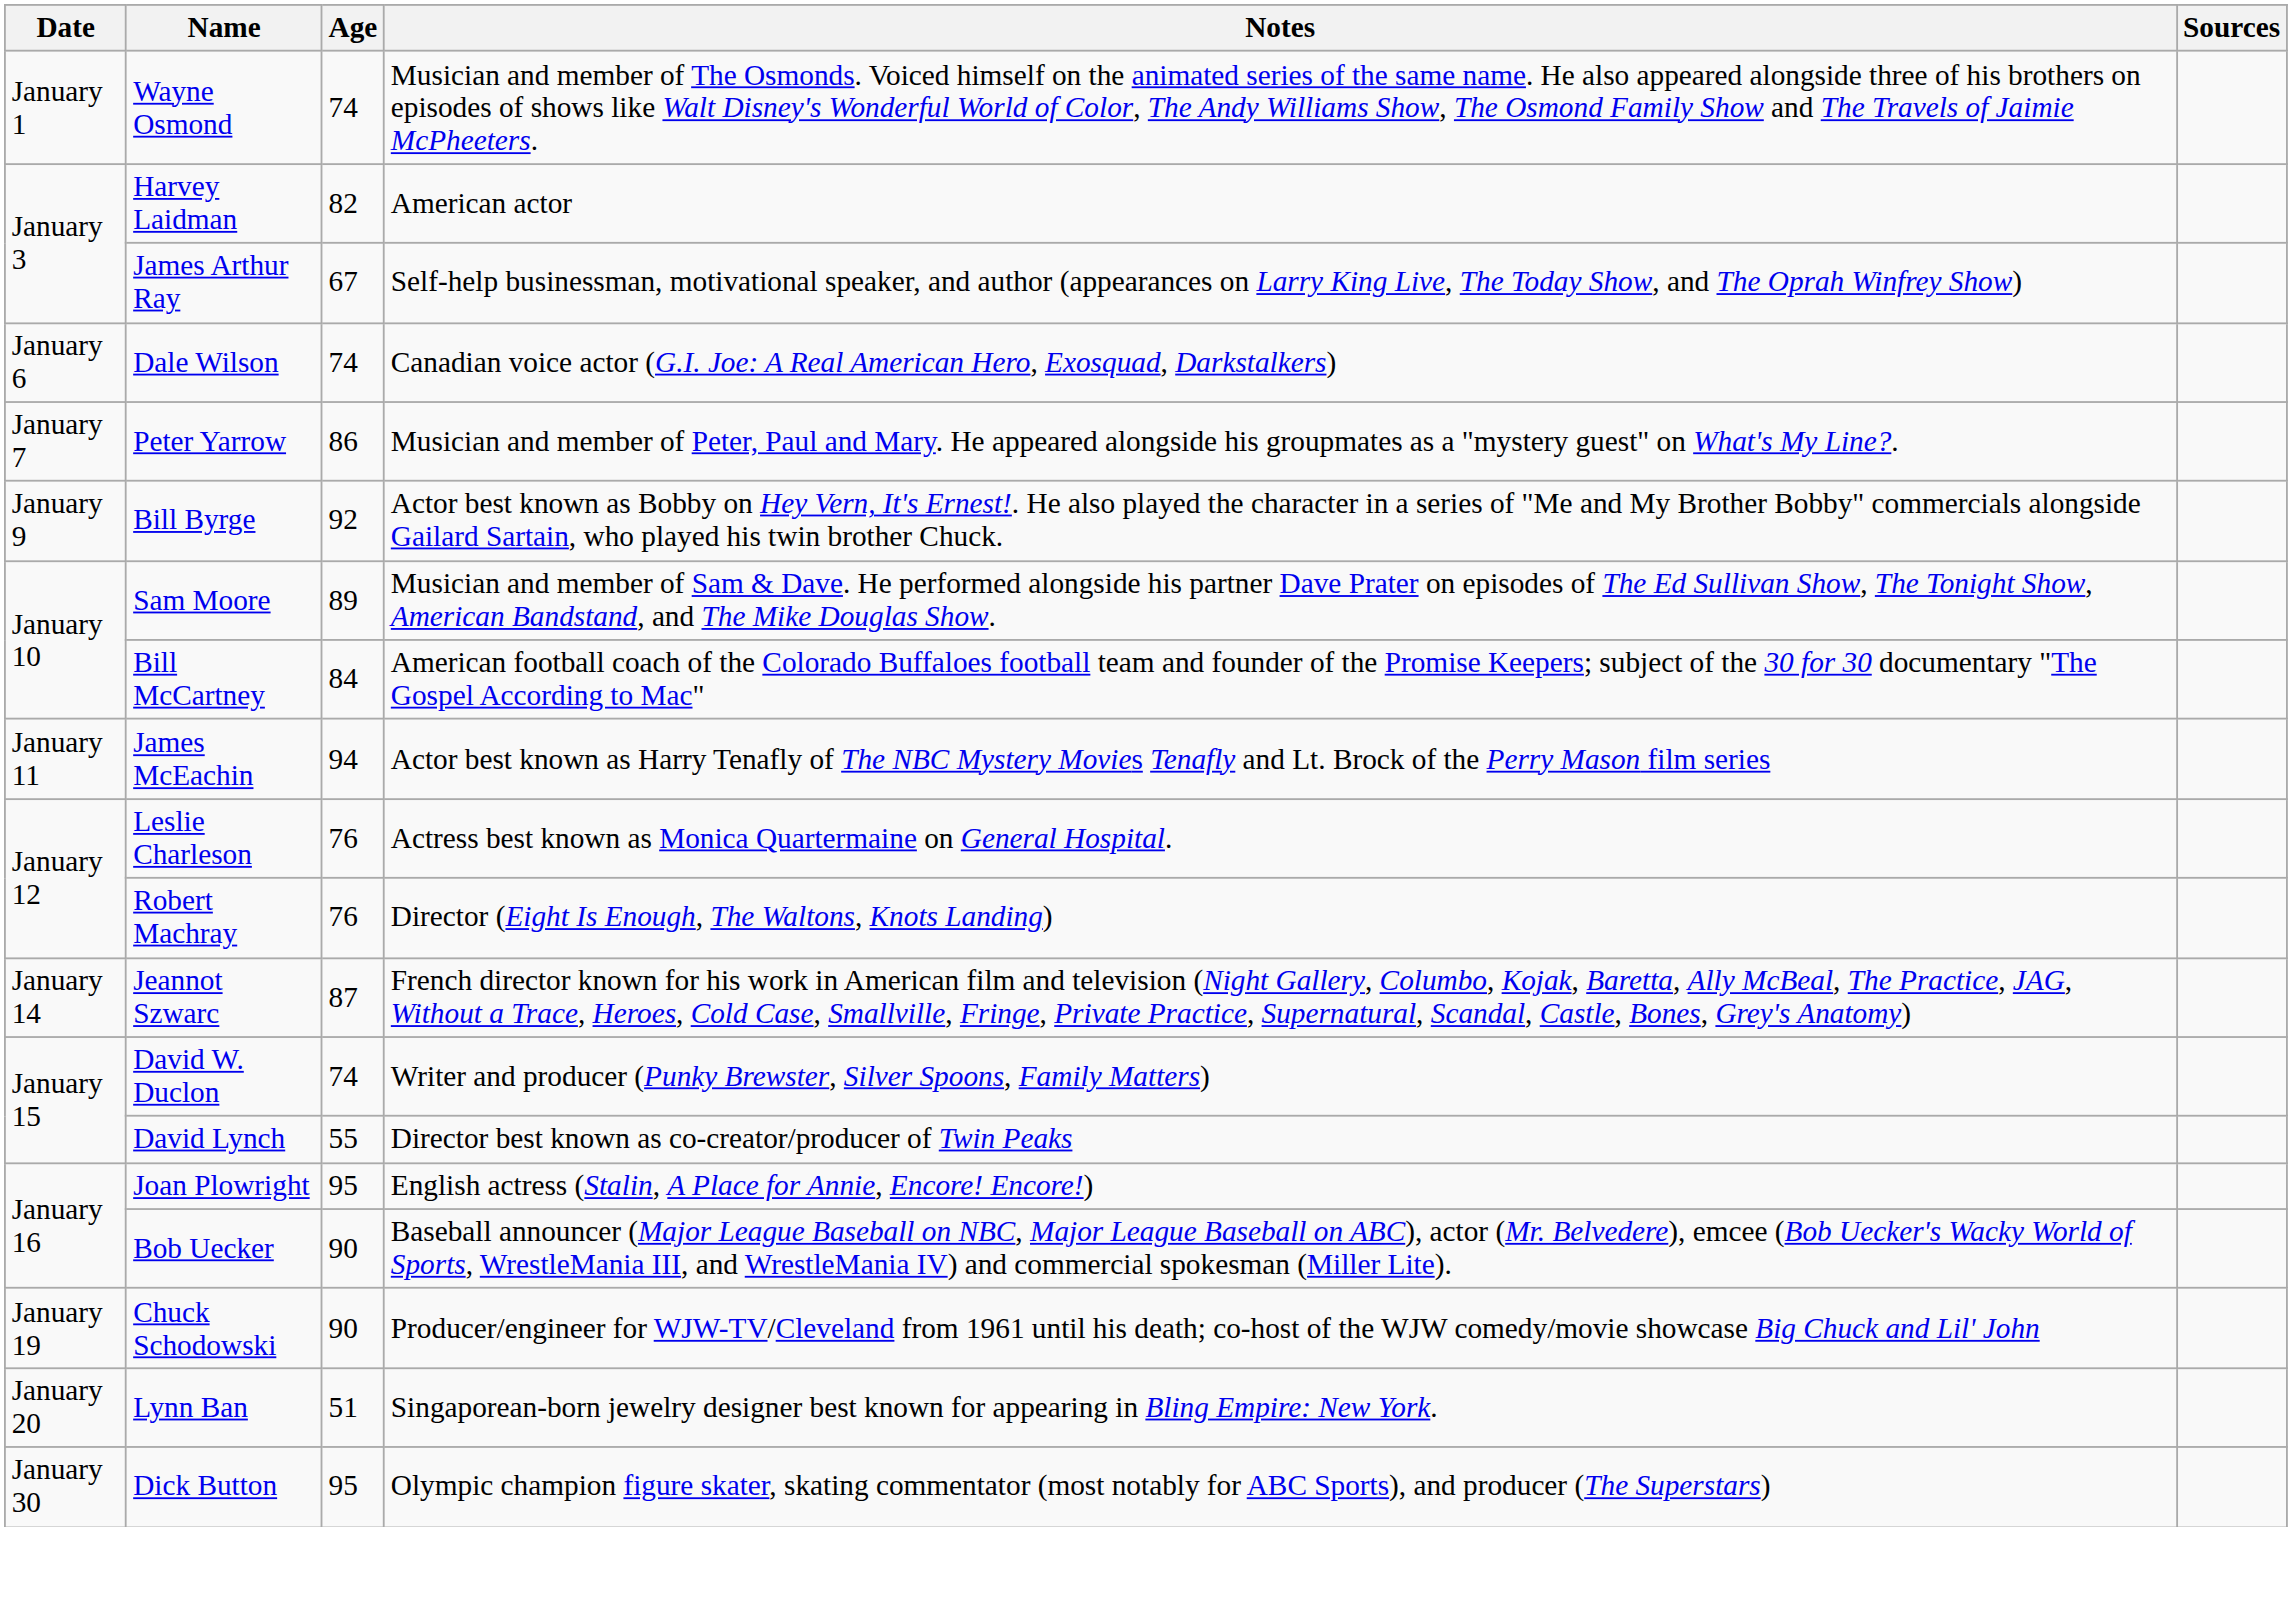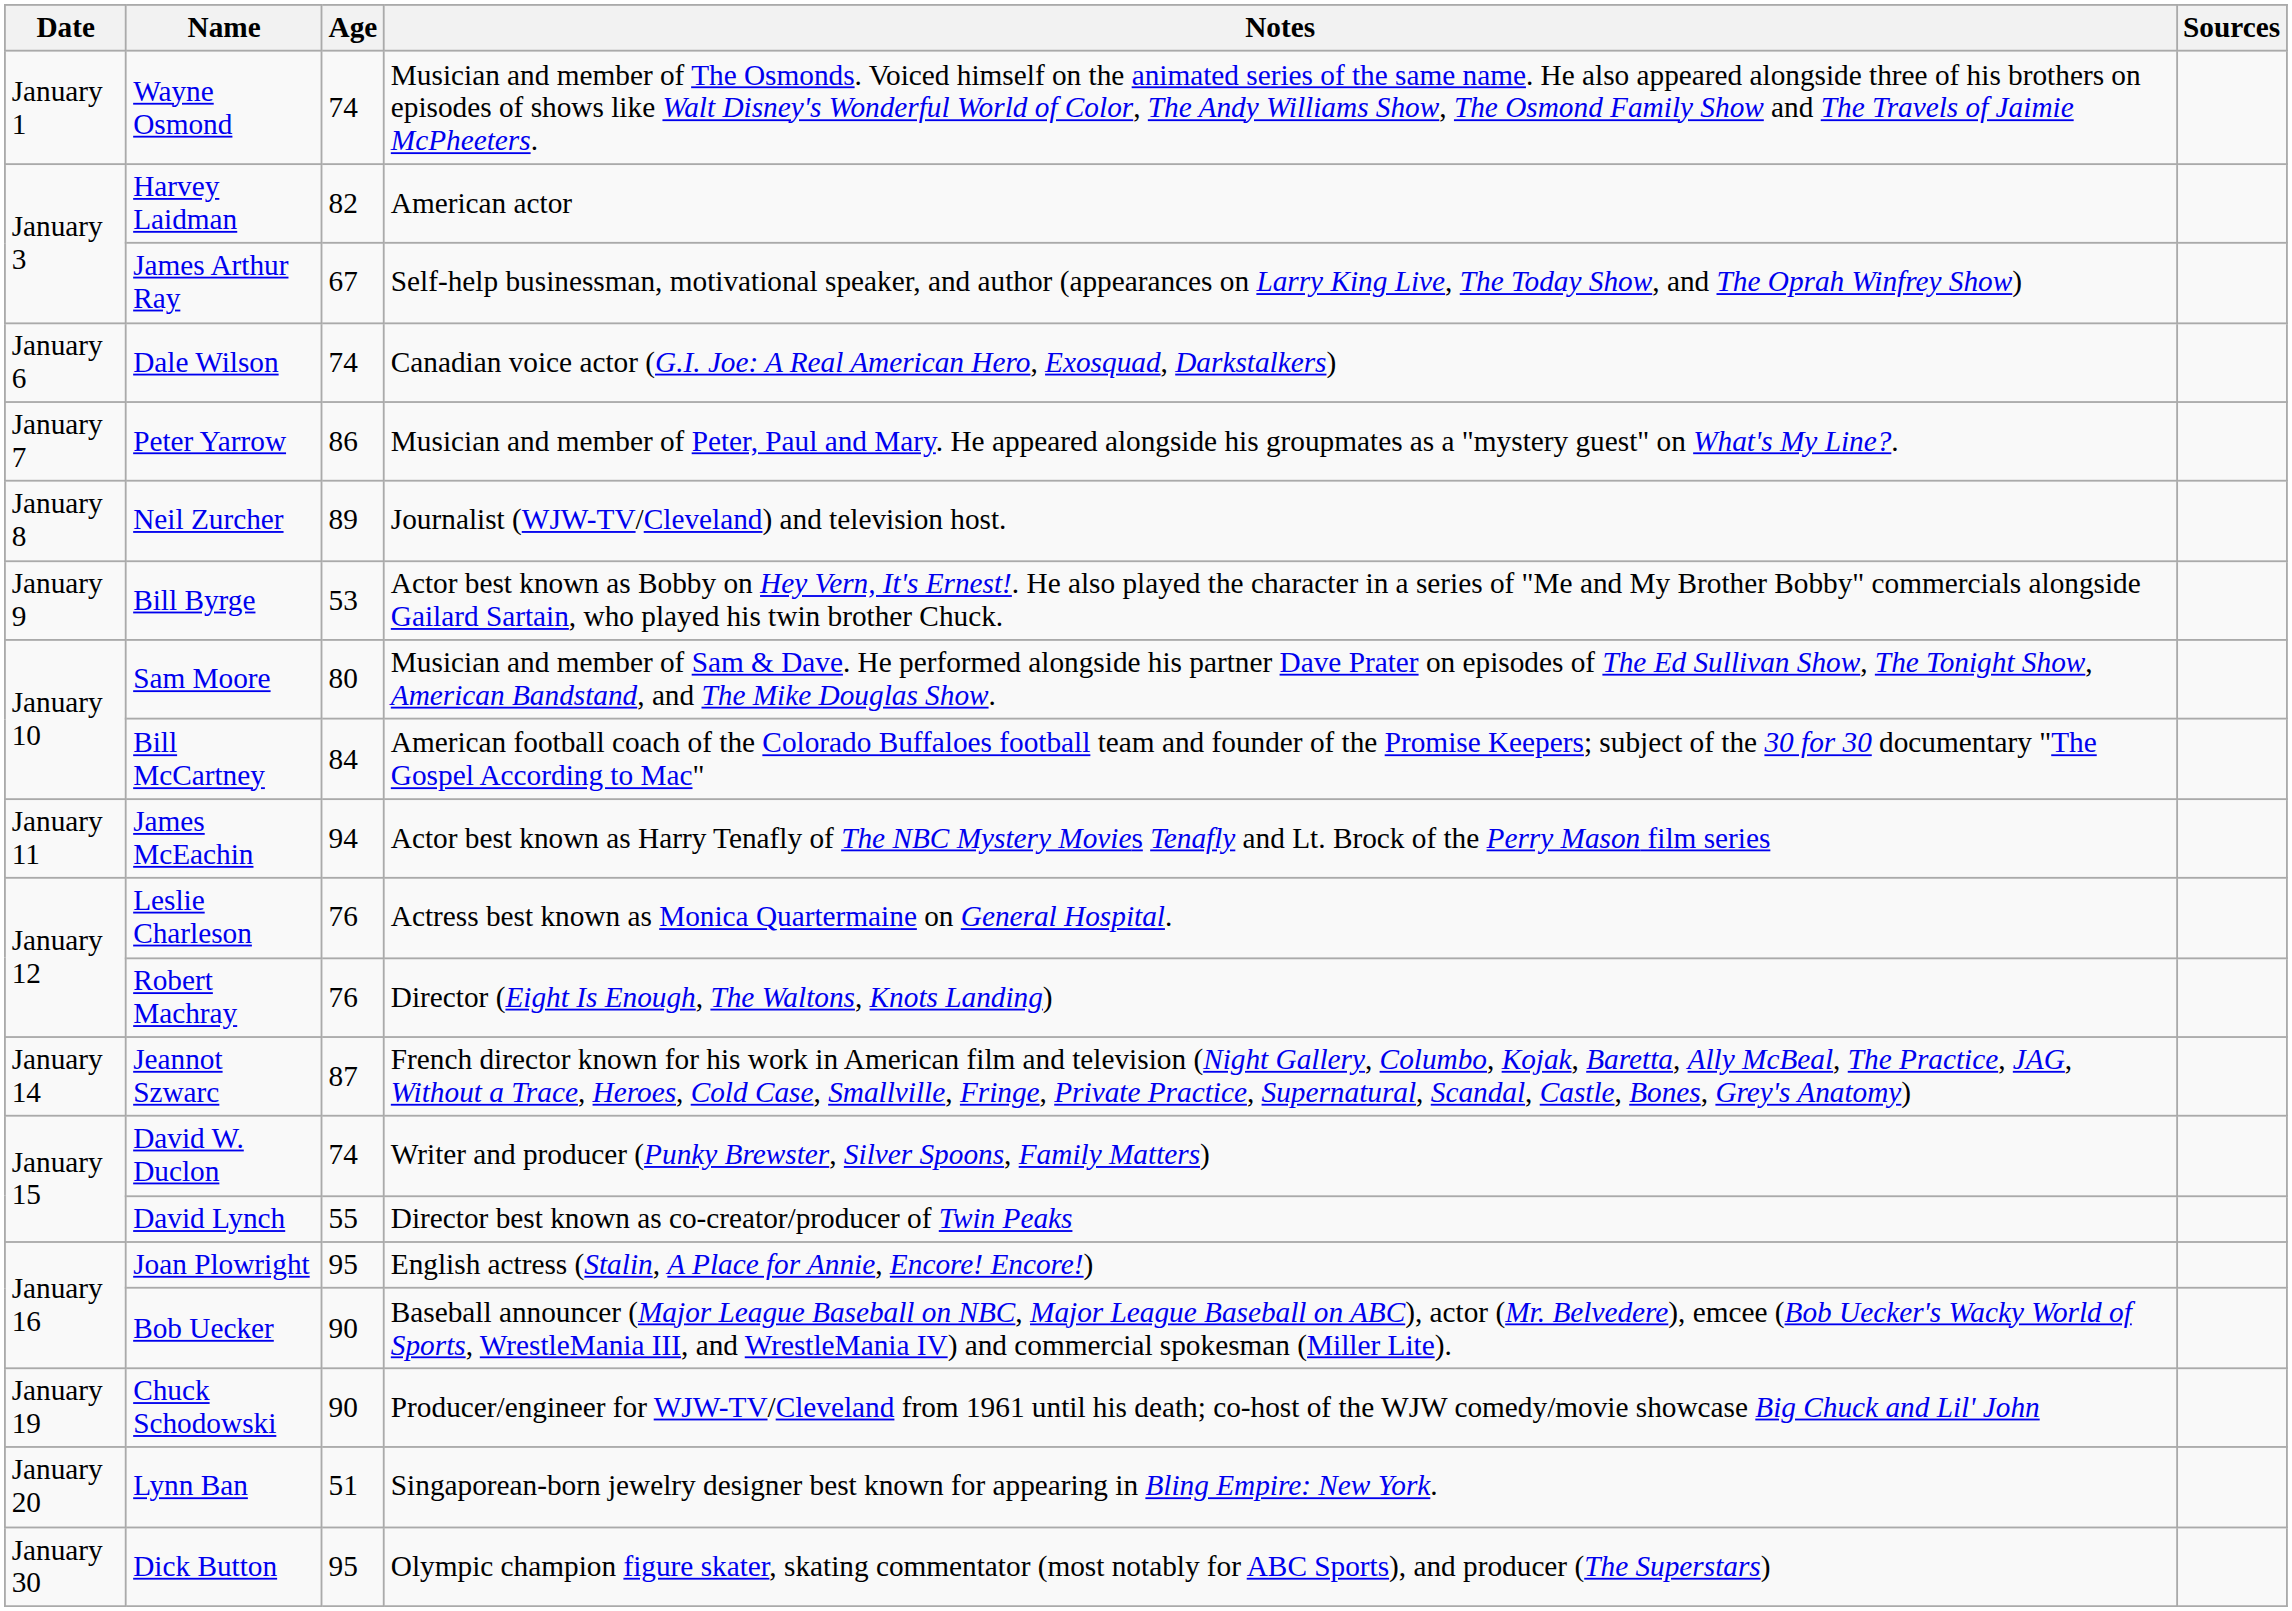 <table class="wikitable sortable">
 <tr>
 <th>Date</th>
 <th>Name</th>
 <th>Age</th>
 <th>Notes</th>
 <th>Sources</th>
 </tr>
 <tr>
 <td>January 1</td>
 <td><a href='#'>Wayne Osmond</a></td>
 <td>74</td>
 <td>Musician and member of <a href='#'>The Osmonds</a>. Voiced himself on the <a href='#'>animated series of the same name</a>. He also appeared alongside three of his brothers on episodes of shows like <em><a href='#'>Walt Disney's Wonderful World of Color</a></em>, <em><a href='#'>The Andy Williams Show</a></em>, <em><a href='#'>The Osmond Family Show</a></em> and <em><a href='#'>The Travels of Jaimie McPheeters</a></em>.</td>
 <td></td>
 </tr>
 <tr>
 <td rowspan="2">January 3</td>
 <td><a href='#'>Harvey Laidman</a></td>
 <td>82</td>
 <td>American actor</td>
 <td></td>
 </tr>
 <tr>
 <td><a href='#'>James Arthur Ray</a></td>
 <td>67</td>
 <td>Self-help businessman, motivational speaker, and author (appearances on <em><a href='#'>Larry King Live</a></em>, <em><a href='#'>The Today Show</a></em>, and <em><a href='#'>The Oprah Winfrey Show</a></em>)</td>
 <td></td>
 </tr>
 <tr>
 <td>January 6</td>
 <td><a href='#'>Dale Wilson</a></td>
 <td>74</td>
 <td>Canadian voice actor (<em><a href='#'>G.I. Joe: A Real American Hero</a></em>, <em><a href='#'>Exosquad</a></em>, <em><a href='#'>Darkstalkers</a></em>)</td>
 <td></td>
 </tr>
 <tr>
 <td>January 7</td>
 <td><a href='#'>Peter Yarrow</a></td>
 <td>86</td>
 <td>Musician and member of <a href='#'>Peter, Paul and Mary</a>. He appeared alongside his groupmates as a "mystery guest" on <em><a href='#'>What's My Line?</a></em>.</td>
 <td></td>
 </tr>
 <tr>
+<td>January 8</td>
+<td><a href='#'>Neil Zurcher</a></td>
+<td>89</td>
+<td>Journalist (<a href='#'>WJW-TV</a>/<a href='#'>Cleveland</a>) and television host.</td>
+<td></td>
+</tr>
+<tr>
 <td>January 9</td>
 <td><a href='#'>Bill Byrge</a></td>
-<td>92</td>
+<td>53</td>
 <td>Actor best known as Bobby on <em><a href='#'>Hey Vern, It's Ernest!</a></em>. He also played the character in a series of "Me and My Brother Bobby" commercials alongside <a href='#'>Gailard Sartain</a>, who played his twin brother Chuck.</td>
 <td></td>
 </tr>
 <tr>
 <td rowspan=2>January 10</td>
 <td><a href='#'>Sam Moore</a></td>
-<td>89</td>
+<td>80</td>
 <td>Musician and member of <a href='#'>Sam & Dave</a>. He performed alongside his partner <a href='#'>Dave Prater</a> on episodes of <em><a href='#'>The Ed Sullivan Show</a></em>, <em><a href='#'>The Tonight Show</a></em>, <em><a href='#'>American Bandstand</a></em>, and <em><a href='#'>The Mike Douglas Show</a></em>.</td>
 <td></td>
 </tr>
 <tr>
 <td><a href='#'>Bill McCartney</a></td>
 <td>84</td>
 <td>American football coach of the <a href='#'>Colorado Buffaloes football</a> team and founder of the <a href='#'>Promise Keepers</a>; subject of the <em><a href='#'>30 for 30</a></em> documentary "<a href='#'>The Gospel According to Mac</a>"</td>
 <td></td>
 </tr>
 <tr>
 <td>January 11</td>
 <td><a href='#'>James McEachin</a></td>
 <td>94</td>
 <td>Actor best known as Harry Tenafly of <a href='#'><em>The NBC Mystery Movie</em>s</a> <em><a href='#'>Tenafly</a></em> and Lt. Brock of the <a href='#'><em>Perry Mason</em> film series</a></td>
 <td></td>
 </tr>
 <tr>
 <td rowspan="2">January 12</td>
 <td><a href='#'>Leslie Charleson</a></td>
 <td>76</td>
 <td>Actress best known as <a href='#'>Monica Quartermaine</a> on <em><a href='#'>General Hospital</a></em>.</td>
 <td></td>
 </tr>
 <tr>
 <td><a href='#'>Robert Machray</a></td>
 <td>76</td>
 <td>Director (<em><a href='#'>Eight Is Enough</a></em>, <em><a href='#'>The Waltons</a></em>, <em><a href='#'>Knots Landing</a></em>)</td>
 <td></td>
 </tr>
 <tr>
 <td>January 14</td>
 <td><a href='#'>Jeannot Szwarc</a></td>
 <td>87</td>
 <td>French director known for his work in American film and television (<em><a href='#'>Night Gallery</a></em>, <em><a href='#'>Columbo</a></em>, <em><a href='#'>Kojak</a></em>, <em><a href='#'>Baretta</a></em>, <em><a href='#'>Ally McBeal</a></em>, <em><a href='#'>The Practice</a></em>, <em><a href='#'>JAG</a></em>, <em><a href='#'>Without a Trace</a></em>, <em><a href='#'>Heroes</a></em>, <em><a href='#'>Cold Case</a></em>, <em><a href='#'>Smallville</a></em>, <em><a href='#'>Fringe</a></em>,  <em><a href='#'>Private Practice</a></em>, <em><a href='#'>Supernatural</a></em>, <em><a href='#'>Scandal</a></em>, <em><a href='#'>Castle</a></em>, <em><a href='#'>Bones</a></em>, <em><a href='#'>Grey's Anatomy</a></em>)</td>
 <td></td>
 </tr>
 <tr>
 <td rowspan="2">January 15</td>
 <td><a href='#'>David W. Duclon</a></td>
 <td>74</td>
 <td>Writer and producer (<em><a href='#'>Punky Brewster</a></em>, <em><a href='#'>Silver Spoons</a></em>, <em><a href='#'>Family Matters</a></em>)</td>
 <td></td>
 </tr>
 <tr>
 <td><a href='#'>David Lynch</a></td>
 <td>55</td>
 <td>Director best known as co-creator/producer of <em><a href='#'>Twin Peaks</a></em></td>
 <td></td>
 </tr>
 <tr>
 <td rowspan="2">January 16</td>
 <td><a href='#'>Joan Plowright</a></td>
 <td>95</td>
 <td>English actress (<em><a href='#'>Stalin</a></em>, <em><a href='#'>A Place for Annie</a></em>, <em><a href='#'>Encore! Encore!</a></em>)</td>
 <td></td>
 </tr>
 <tr>
 <td><a href='#'>Bob Uecker</a></td>
 <td>90</td>
 <td>Baseball announcer (<em><a href='#'>Major League Baseball on NBC</a></em>, <em><a href='#'>Major League Baseball on ABC</a></em>), actor (<em><a href='#'>Mr. Belvedere</a></em>), emcee (<em><a href='#'>Bob Uecker's Wacky World of Sports</a></em>, <a href='#'>WrestleMania III</a>,  and <a href='#'>WrestleMania IV</a>) and commercial spokesman (<a href='#'>Miller Lite</a>).</td>
 <td></td>
 </tr>
 <tr>
 <td>January 19</td>
 <td><a href='#'>Chuck Schodowski</a></td>
 <td>90</td>
 <td>Producer/engineer for <a href='#'>WJW-TV</a>/<a href='#'>Cleveland</a> from 1961 until his death; co-host of the WJW comedy/movie showcase <em><a href='#'>Big Chuck and Lil' John</a></em></td>
 <td></td>
 </tr>
 <tr>
 <td>January 20</td>
 <td><a href='#'>Lynn Ban</a></td>
 <td>51</td>
 <td>Singaporean-born jewelry designer best known for appearing in <em><a href='#'>Bling Empire: New York</a></em>.</td>
 <td></td>
 </tr>
 <tr>
 <td>January 30</td>
 <td><a href='#'>Dick Button</a></td>
 <td>95</td>
 <td>Olympic champion <a href='#'>figure skater</a>, skating commentator (most notably for <a href='#'>ABC Sports</a>), and producer (<em><a href='#'>The Superstars</a></em>)</td>
 <td></td>
 </tr>
 </table>
